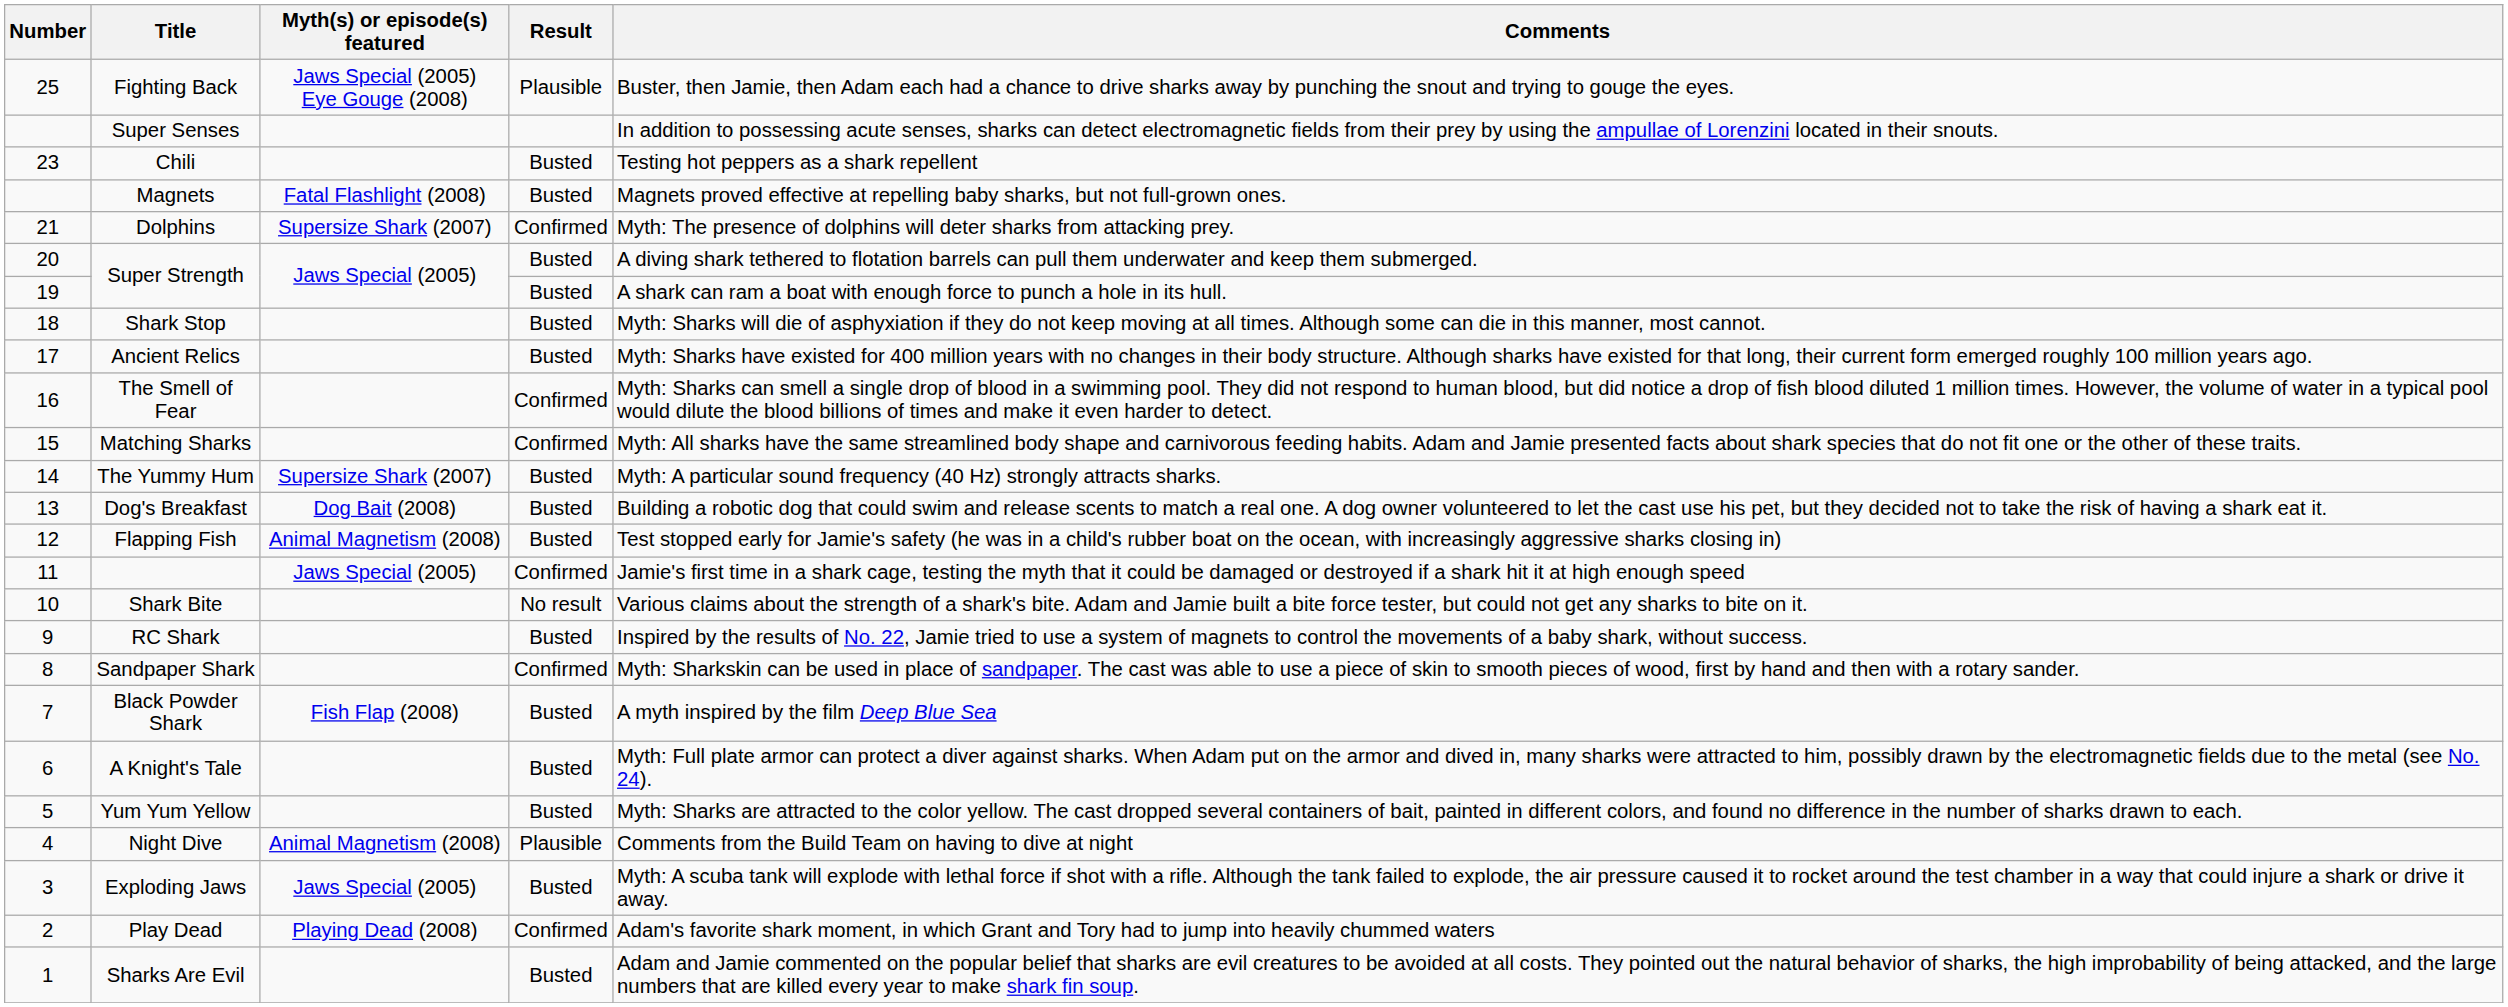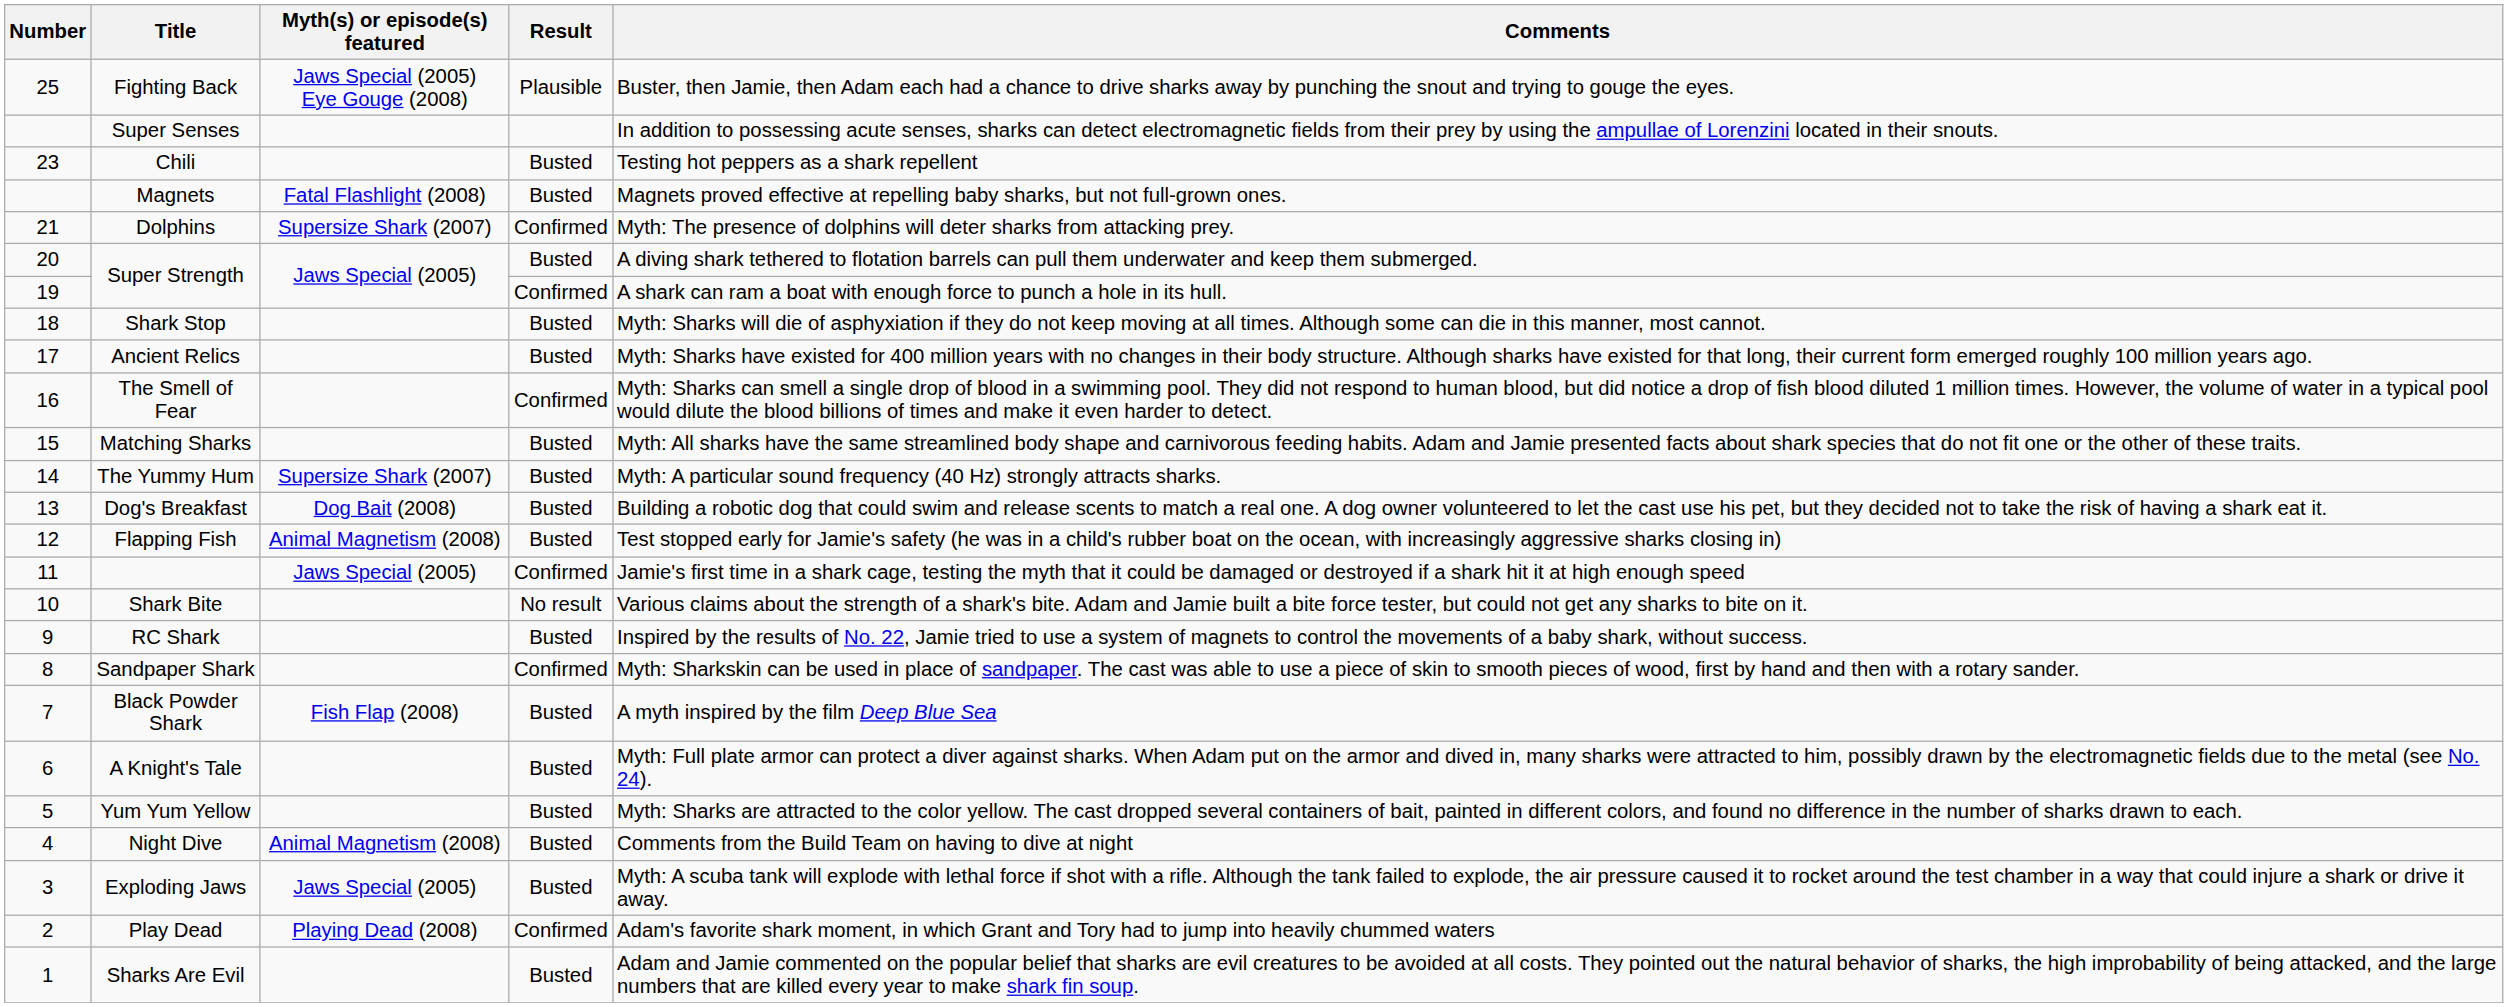 <table class="wikitable plainrowheaders" style="text-align:center;">
 <tr>
 <th>Number</th>
 <th>Title<br></th>
 <th>Myth(s) or episode(s) featured</th>
 <th>Result</th>
 <th>Comments</th>
 </tr>
 <tr>
 <td>25</td>
 <td>Fighting Back</td>
 <td><a href='#'>Jaws Special</a> (2005)<br><a href='#'>Eye Gouge</a> (2008)</td>
 <td><span>Plausible</span></td>
 <td style="text-align:left;">Buster, then Jamie, then Adam each had a chance to drive sharks away by punching the snout and trying to gouge the eyes.</td>
 </tr>
 <tr>
 <td></td>
 <td>Super Senses</td>
 <td></td>
 <td></td>
 <td style="text-align:left;">In addition to possessing acute senses, sharks can detect electromagnetic fields from their prey by using the <a href='#'>ampullae of Lorenzini</a> located in their snouts.</td>
 </tr>
 <tr>
 <td>23</td>
 <td>Chili</td>
 <td></td>
 <td><span>Busted</span></td>
 <td style="text-align:left;">Testing hot peppers as a shark repellent</td>
 </tr>
 <tr>
 <td></td>
 <td>Magnets</td>
 <td><a href='#'>Fatal Flashlight</a> (2008)</td>
 <td><span>Busted</span></td>
 <td style="text-align:left;">Magnets proved effective at repelling baby sharks, but not full-grown ones.</td>
 </tr>
 <tr>
 <td>21</td>
 <td>Dolphins</td>
 <td><a href='#'>Supersize Shark</a> (2007)</td>
 <td><span>Confirmed</span></td>
 <td style="text-align:left;">Myth: The presence of dolphins will deter sharks from attacking prey.</td>
 </tr>
 <tr>
 <td>20</td>
 <td rowspan="2">Super Strength</td>
 <td rowspan="2"><a href='#'>Jaws Special</a> (2005)</td>
 <td><span>Busted</span></td>
 <td style="text-align:left;">A diving shark tethered to flotation barrels can pull them underwater and keep them submerged.</td>
 </tr>
 <tr>
 <td>19</td>
-<td><span>Busted</span></td>
+<td><span>Confirmed</span></td>
 <td style="text-align:left;">A shark can ram a boat with enough force to punch a hole in its hull.</td>
 </tr>
 <tr>
 <td>18</td>
 <td>Shark Stop</td>
 <td></td>
 <td><span>Busted</span></td>
 <td style="text-align:left;">Myth: Sharks will die of asphyxiation if they do not keep moving at all times. Although some can die in this manner, most cannot.</td>
 </tr>
 <tr>
 <td>17</td>
 <td>Ancient Relics</td>
 <td></td>
 <td><span>Busted</span></td>
 <td style="text-align:left;">Myth: Sharks have existed for 400 million years with no changes in their body structure. Although sharks have existed for that long, their current form emerged roughly 100 million years ago.</td>
 </tr>
 <tr>
 <td>16</td>
 <td>The Smell of Fear</td>
 <td></td>
 <td><span>Confirmed</span></td>
 <td style="text-align:left;">Myth: Sharks can smell a single drop of blood in a swimming pool. They did not respond to human blood, but did notice a drop of fish blood diluted 1 million times. However, the volume of water in a typical pool would dilute the blood billions of times and make it even harder to detect.</td>
 </tr>
 <tr>
 <td>15</td>
 <td>Matching Sharks</td>
 <td></td>
-<td><span>Confirmed</span></td>
+<td><span>Busted</span></td>
 <td style="text-align:left;">Myth: All sharks have the same streamlined body shape and carnivorous feeding habits. Adam and Jamie presented facts about shark species that do not fit one or the other of these traits.</td>
 </tr>
 <tr>
 <td>14</td>
 <td>The Yummy Hum</td>
 <td><a href='#'>Supersize Shark</a> (2007)</td>
 <td><span>Busted</span></td>
 <td style="text-align:left;">Myth: A particular sound frequency (40 Hz) strongly attracts sharks.</td>
 </tr>
 <tr>
 <td>13</td>
 <td>Dog's Breakfast</td>
 <td><a href='#'>Dog Bait</a> (2008)</td>
 <td><span>Busted</span></td>
 <td style="text-align:left;">Building a robotic dog that could swim and release scents to match a real one. A dog owner volunteered to let the cast use his pet, but they decided not to take the risk of having a shark eat it.</td>
 </tr>
 <tr>
 <td>12</td>
 <td>Flapping Fish</td>
 <td><a href='#'>Animal Magnetism</a> (2008)</td>
 <td><span>Busted</span></td>
 <td style="text-align:left;">Test stopped early for Jamie's safety (he was in a child's rubber boat on the ocean, with increasingly aggressive sharks closing in)</td>
 </tr>
 <tr>
 <td>11</td>
 <td></td>
 <td><a href='#'>Jaws Special</a> (2005)</td>
 <td><span>Confirmed</span></td>
 <td style="text-align:left;">Jamie's first time in a shark cage, testing the myth that it could be damaged or destroyed if a shark hit it at high enough speed</td>
 </tr>
 <tr>
 <td>10</td>
 <td>Shark Bite</td>
 <td></td>
 <td><span>No result</span></td>
 <td style="text-align:left;">Various claims about the strength of a shark's bite. Adam and Jamie built a bite force tester, but could not get any sharks to bite on it.</td>
 </tr>
 <tr>
 <td>9</td>
 <td>RC Shark</td>
 <td></td>
 <td><span>Busted</span></td>
 <td style="text-align:left;">Inspired by the results of <a href='#'>No. 22</a>, Jamie tried to use a system of magnets to control the movements of a baby shark, without success.</td>
 </tr>
 <tr>
 <td>8</td>
 <td>Sandpaper Shark</td>
 <td></td>
 <td><span>Confirmed</span></td>
 <td style="text-align:left;">Myth: Sharkskin can be used in place of <a href='#'>sandpaper</a>. The cast was able to use a piece of skin to smooth pieces of wood, first by hand and then with a rotary sander.</td>
 </tr>
 <tr>
 <td>7</td>
 <td>Black Powder Shark</td>
 <td><a href='#'>Fish Flap</a> (2008)</td>
 <td><span>Busted</span></td>
 <td style="text-align:left;">A myth inspired by the film <em><a href='#'>Deep Blue Sea</a></em></td>
 </tr>
 <tr>
 <td>6</td>
 <td>A Knight's Tale</td>
 <td></td>
 <td><span>Busted</span></td>
 <td style="text-align:left;">Myth: Full plate armor can protect a diver against sharks. When Adam put on the armor and dived in, many sharks were attracted to him, possibly drawn by the electromagnetic fields due to the metal (see <a href='#'>No. 24</a>).</td>
 </tr>
 <tr>
 <td>5</td>
 <td>Yum Yum Yellow</td>
 <td></td>
 <td><span>Busted</span></td>
 <td style="text-align:left;">Myth: Sharks are attracted to the color yellow. The cast dropped several containers of bait, painted in different colors, and found no difference in the number of sharks drawn to each.</td>
 </tr>
 <tr>
 <td>4</td>
 <td>Night Dive</td>
 <td><a href='#'>Animal Magnetism</a> (2008)</td>
-<td><span>Plausible</span></td>
+<td><span>Busted</span></td>
 <td style="text-align:left;">Comments from the Build Team on having to dive at night</td>
 </tr>
 <tr>
 <td>3</td>
 <td>Exploding Jaws</td>
 <td><a href='#'>Jaws Special</a> (2005)</td>
 <td><span>Busted</span></td>
 <td style="text-align:left;">Myth: A scuba tank will explode with lethal force if shot with a rifle. Although the tank failed to explode, the air pressure caused it to rocket around the test chamber in a way that could injure a shark or drive it away.</td>
 </tr>
 <tr>
 <td>2</td>
 <td>Play Dead</td>
 <td><a href='#'>Playing Dead</a> (2008)</td>
 <td><span>Confirmed</span></td>
 <td style="text-align:left;">Adam's favorite shark moment, in which Grant and Tory had to jump into heavily chummed waters</td>
 </tr>
 <tr>
 <td>1</td>
 <td>Sharks Are Evil</td>
 <td></td>
 <td><span>Busted</span></td>
 <td style="text-align:left;">Adam and Jamie commented on the popular belief that sharks are evil creatures to be avoided at all costs. They pointed out the natural behavior of sharks, the high improbability of being attacked, and the large numbers that are killed every year to make <a href='#'>shark fin soup</a>.</td>
 </tr>
 </table>
